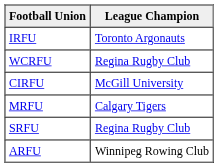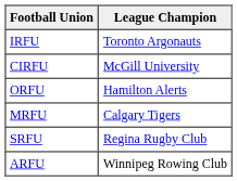 <table border="1" cellpadding="5" cellspacing="0" align="center">
 <tr>
 <th scope="col" style="background:#efefef;">Football Union</th>
 <th scope="col" style="background:#efefef;">League Champion</th>
 </tr>
 <tr>
 <td><a href='#'>IRFU</a></td>
 <td><a href='#'>Toronto Argonauts</a></td>
 </tr>
 <tr>
-<td><a href='#'>WCRFU</a></td>
-<td><a href='#'>Regina Rugby Club</a></td>
+<td><a href='#'>CIRFU</a></td>
+<td><a href='#'>McGill University</a></td>
 </tr>
 <tr>
-<td><a href='#'>CIRFU</a></td>
-<td><a href='#'>McGill University</a></td>
+<td><a href='#'>ORFU</a></td>
+<td><a href='#'>Hamilton Alerts</a></td>
 </tr>
 <tr>
 <td><a href='#'>MRFU</a></td>
 <td><a href='#'>Calgary Tigers</a></td>
 </tr>
 <tr>
 <td><a href='#'>SRFU</a></td>
 <td><a href='#'>Regina Rugby Club</a></td>
 </tr>
 <tr>
 <td><a href='#'>ARFU</a></td>
 <td>Winnipeg Rowing Club</td>
 </tr>
 <tr>
 </tr>
 </table>
